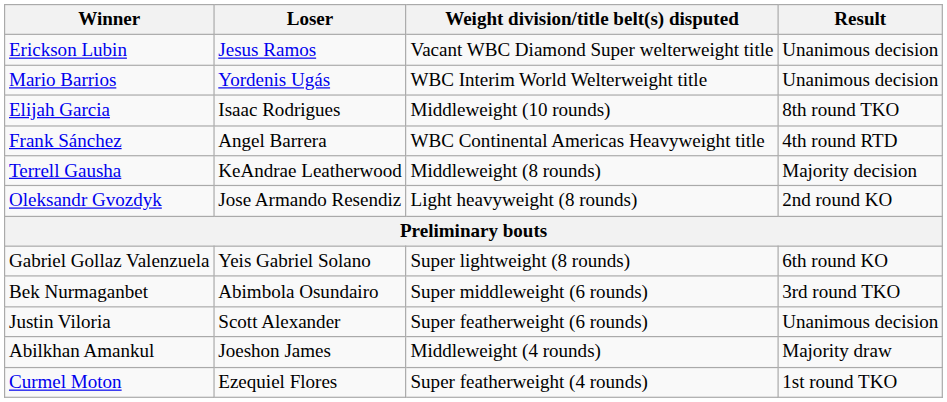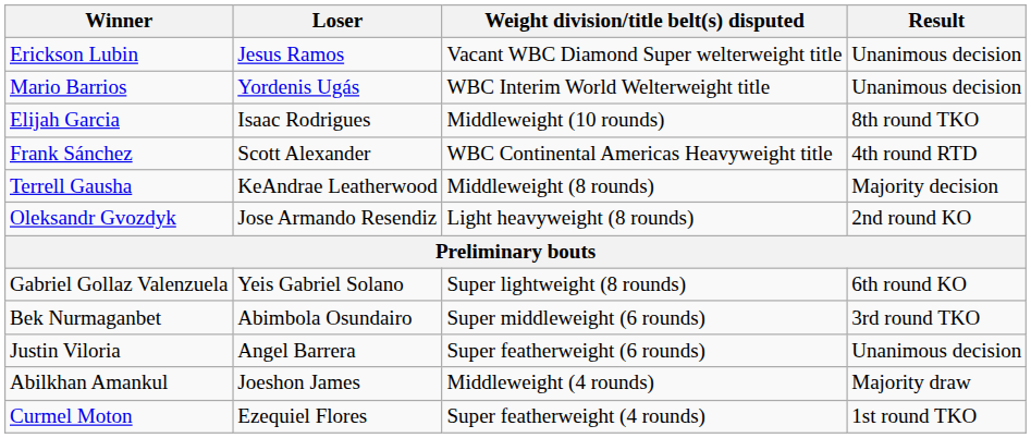 <table class=wikitable>
 <tr>
 <th>Winner</th>
 <th>Loser</th>
 <th>Weight division/title belt(s) disputed</th>
 <th>Result</th>
 </tr>
 <tr>
 <td> <a href='#'>Erickson Lubin</a></td>
 <td> <a href='#'>Jesus Ramos</a></td>
 <td>Vacant WBC Diamond Super welterweight title</td>
 <td>Unanimous decision</td>
 </tr>
 <tr>
 <td> <a href='#'>Mario Barrios</a></td>
 <td> <a href='#'>Yordenis Ugás</a></td>
 <td>WBC Interim World Welterweight title</td>
 <td>Unanimous decision</td>
 </tr>
 <tr>
 <td> <a href='#'>Elijah Garcia</a></td>
 <td> Isaac Rodrigues</td>
 <td>Middleweight (10 rounds)</td>
 <td>8th round TKO</td>
 </tr>
 <tr>
 <td> <a href='#'>Frank Sánchez</a></td>
-<td> Angel Barrera</td>
+<td> Scott Alexander</td>
 <td>WBC Continental Americas Heavyweight title</td>
 <td>4th round RTD</td>
 </tr>
 <tr>
 <td> <a href='#'>Terrell Gausha</a></td>
 <td> KeAndrae Leatherwood</td>
 <td>Middleweight (8 rounds)</td>
 <td>Majority decision</td>
 </tr>
 <tr>
 <td> <a href='#'>Oleksandr Gvozdyk</a></td>
 <td> Jose Armando Resendiz</td>
 <td>Light heavyweight (8 rounds)</td>
 <td>2nd round KO</td>
 </tr>
 <tr>
 <th colspan=4>Preliminary bouts</th>
 </tr>
 <tr>
 <td> Gabriel Gollaz Valenzuela</td>
 <td> Yeis Gabriel Solano</td>
 <td>Super lightweight (8 rounds)</td>
 <td>6th round KO</td>
 </tr>
 <tr>
 <td> Bek Nurmaganbet</td>
 <td> Abimbola Osundairo</td>
 <td>Super middleweight (6 rounds)</td>
 <td>3rd round TKO</td>
 </tr>
 <tr>
 <td> Justin Viloria</td>
-<td> Scott Alexander</td>
+<td> Angel Barrera</td>
 <td>Super featherweight (6 rounds)</td>
 <td>Unanimous decision</td>
 </tr>
 <tr>
 <td> Abilkhan Amankul</td>
 <td> Joeshon James</td>
 <td>Middleweight (4 rounds)</td>
 <td>Majority draw</td>
 </tr>
 <tr>
 <td> <a href='#'>Curmel Moton</a></td>
 <td> Ezequiel Flores</td>
 <td>Super featherweight (4 rounds)</td>
 <td>1st round TKO</td>
 </tr>
 </table>
